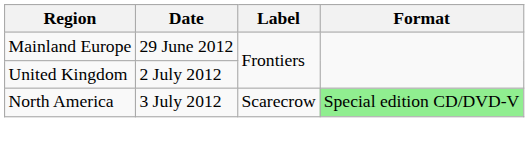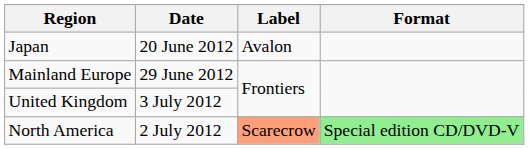 <table class="wikitable">
 <tr>
 <th>Region</th>
 <th>Date</th>
 <th>Label</th>
 <th>Format</th>
+</tr>
+<tr>
+<td>Japan</td>
+<td>20 June 2012</td>
+<td>Avalon</td>
+<td></td>
 </tr>
 <tr>
 <td>Mainland Europe</td>
 <td>29 June 2012</td>
 <td rowspan="2">Frontiers</td>
 <td rowspan="2"></td>
 </tr>
 <tr>
 <td>United Kingdom</td>
-<td>2 July 2012</td>
+<td>3 July 2012</td>
 </tr>
 <tr>
 <td>North America</td>
-<td>3 July 2012</td>
-<td>Scarecrow</td>
+<td>2 July 2012</td>
+<td style="background: lightsalmon;">Scarecrow</td>
 <td style="background: lightgreen;">Special edition CD/DVD-V</td>
 </tr>
 </table>
